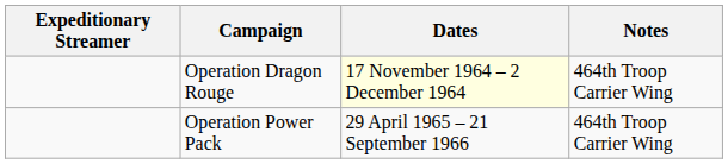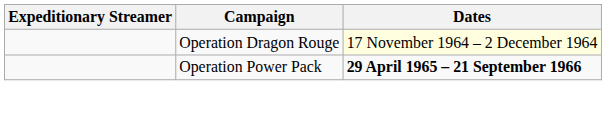 <table class="wikitable">
 <tr style="background:#efefef;">
 <th>Expeditionary Streamer</th>
 <th>Campaign</th>
 <th>Dates</th>
-<th>Notes</th>
 </tr>
 <tr>
 <td></td>
 <td>Operation Dragon Rouge</td>
 <td style="background: lightyellow;">17 November 1964 – 2 December 1964</td>
-<td>464th Troop Carrier Wing</td>
 </tr>
 <tr>
 <td></td>
 <td>Operation Power Pack</td>
-<td>29 April 1965 – 21 September 1966</td>
-<td>464th Troop Carrier Wing</td>
+<td><strong>29 April 1965 – 21 September 1966</strong></td>
 </tr>
 </table>
